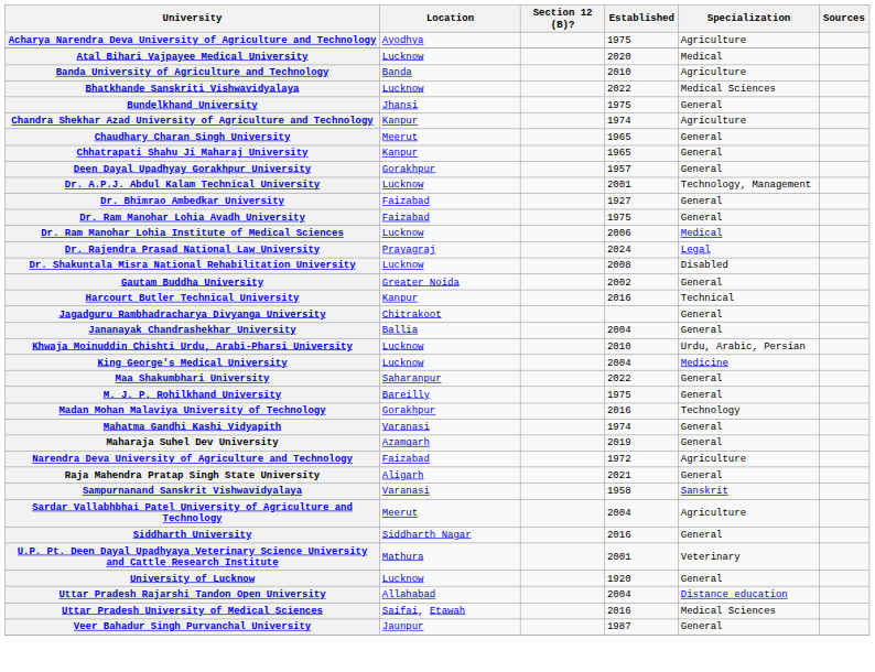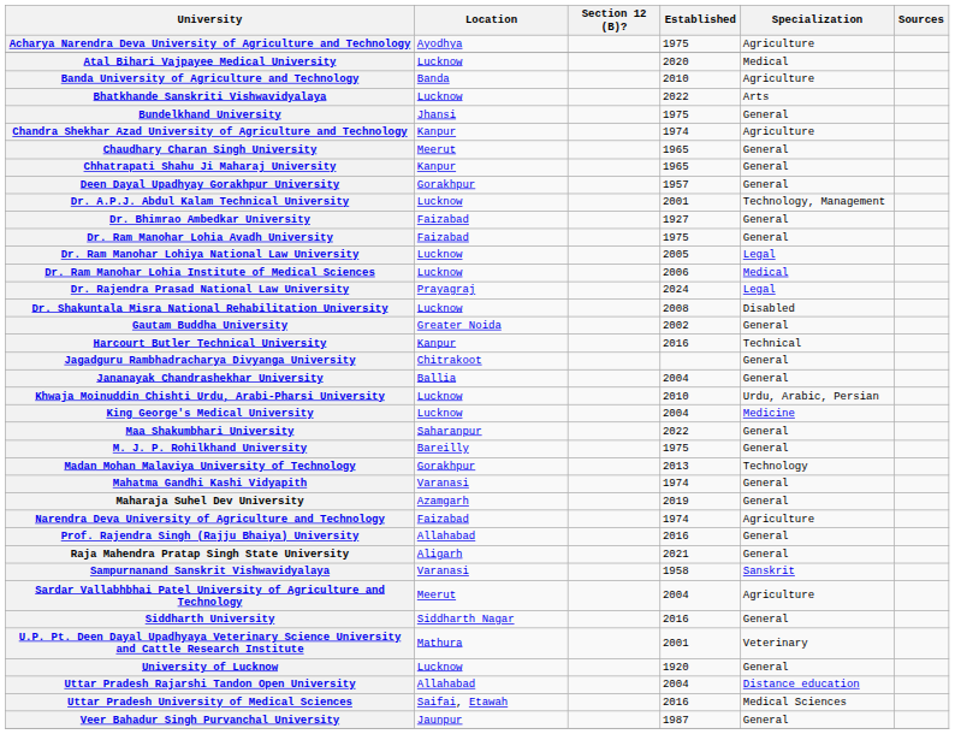 <table class="wikitable sortable collapsible plainrowheaders" border="1" style="text-align:left; width:90%">
 <tr>
 <th scope="col" style="width: 40%;">University</th>
 <th scope="col" style="width: 15%;">Location</th>
 <th scope="col" style="width: 9%;">Section 12 (B)?</th>
 <th scope="col" style="width: 5%;">Established</th>
 <th scope="col" style="width: 15%;">Specialization</th>
 <th scope="col" style="width: 5%;" class="unsortable">Sources</th>
 </tr>
 <tr>
 <th scope="row"><a href='#'>Acharya Narendra Deva University of Agriculture and Technology</a></th>
 <td><a href='#'>Ayodhya</a></td>
 <td></td>
 <td>1975</td>
 <td>Agriculture</td>
 <td></td>
 </tr>
 <tr>
 </tr>
 <tr>
 <th scope="row"><a href='#'>Atal Bihari Vajpayee Medical University</a></th>
 <td><a href='#'>Lucknow</a></td>
 <td></td>
 <td>2020</td>
 <td>Medical</td>
 <td></td>
 </tr>
 <tr>
 <th scope="row"><a href='#'>Banda University of Agriculture and Technology</a></th>
 <td><a href='#'>Banda</a></td>
 <td></td>
 <td>2010</td>
 <td>Agriculture</td>
 <td></td>
 </tr>
 <tr>
 <th scope="row"><a href='#'>Bhatkhande Sanskriti Vishwavidyalaya</a></th>
 <td><a href='#'>Lucknow</a></td>
 <td></td>
 <td>2022</td>
-<td>Medical Sciences</td>
+<td>Arts</td>
 <td></td>
 </tr>
 <tr>
 <th scope="row"><a href='#'>Bundelkhand University</a></th>
 <td><a href='#'>Jhansi</a></td>
 <td></td>
 <td>1975</td>
 <td>General</td>
 <td></td>
 </tr>
 <tr>
 <th scope="row"><a href='#'>Chandra Shekhar Azad University of Agriculture and Technology</a></th>
 <td><a href='#'>Kanpur</a></td>
 <td></td>
 <td>1974</td>
 <td>Agriculture</td>
 <td></td>
 </tr>
 <tr>
 <th scope="row"><a href='#'>Chaudhary Charan Singh University</a></th>
 <td><a href='#'>Meerut</a></td>
 <td></td>
 <td>1965</td>
 <td>General</td>
 <td></td>
 </tr>
 <tr>
 <th scope="row"><a href='#'>Chhatrapati Shahu Ji Maharaj University</a></th>
 <td><a href='#'>Kanpur</a></td>
 <td></td>
 <td>1965</td>
 <td>General</td>
 <td></td>
 </tr>
 <tr>
 <th scope="row"><a href='#'>Deen Dayal Upadhyay Gorakhpur University</a></th>
 <td><a href='#'>Gorakhpur</a></td>
 <td></td>
 <td>1957</td>
 <td>General</td>
 <td></td>
 </tr>
 <tr>
 <th scope="row"><a href='#'>Dr. A.P.J. Abdul Kalam Technical University</a></th>
 <td><a href='#'>Lucknow</a></td>
 <td></td>
 <td>2001</td>
 <td>Technology, Management</td>
 <td></td>
 </tr>
 <tr>
 <th scope="row"><a href='#'>Dr. Bhimrao Ambedkar University</a></th>
 <td><a href='#'>Faizabad</a></td>
 <td></td>
 <td>1927</td>
 <td>General</td>
 <td></td>
 </tr>
 <tr>
 <th scope="row"><a href='#'>Dr. Ram Manohar Lohia Avadh University</a></th>
 <td><a href='#'>Faizabad</a></td>
 <td></td>
 <td>1975</td>
 <td>General</td>
+<td></td>
+</tr>
+<tr>
+<th scope="row"><a href='#'>Dr. Ram Manohar Lohiya National Law University</a></th>
+<td><a href='#'>Lucknow</a></td>
+<td></td>
+<td>2005</td>
+<td><a href='#'>Legal</a></td>
 <td></td>
 </tr>
 <tr>
 <th scope="row"><a href='#'>Dr. Ram Manohar Lohia Institute of Medical Sciences</a></th>
 <td><a href='#'>Lucknow</a></td>
 <td></td>
 <td>2006</td>
 <td><a href='#'>Medical</a></td>
 <td></td>
 </tr>
 <tr>
 <th scope="row"><a href='#'>Dr. Rajendra Prasad National Law University</a></th>
 <td><a href='#'>Prayagraj</a></td>
 <td></td>
 <td>2024</td>
 <td><a href='#'>Legal</a></td>
 <td></td>
 </tr>
 <tr>
 <th scope="row"><a href='#'>Dr. Shakuntala Misra National Rehabilitation University</a></th>
 <td><a href='#'>Lucknow</a></td>
 <td></td>
 <td>2008</td>
 <td>Disabled</td>
 <td></td>
 </tr>
 <tr>
 <th scope="row"><a href='#'>Gautam Buddha University</a></th>
 <td><a href='#'>Greater Noida</a></td>
 <td></td>
 <td>2002</td>
 <td>General</td>
 <td></td>
 </tr>
 <tr>
 <th scope="row"><a href='#'>Harcourt Butler Technical University</a></th>
 <td><a href='#'>Kanpur</a></td>
 <td></td>
 <td>2016</td>
 <td>Technical</td>
 <td></td>
 </tr>
 <tr>
 <th scope="row"><a href='#'>Jagadguru Rambhadracharya Divyanga University</a></th>
 <td><a href='#'>Chitrakoot</a></td>
 <td></td>
 <td></td>
 <td>General</td>
 <td></td>
 </tr>
 <tr>
 <th scope="row"><a href='#'>Jananayak Chandrashekhar University</a></th>
 <td><a href='#'>Ballia</a></td>
 <td></td>
 <td>2004</td>
 <td>General</td>
 <td></td>
 </tr>
 <tr>
 <th scope="row"><a href='#'>Khwaja Moinuddin Chishti Urdu, Arabi-Pharsi University</a></th>
 <td><a href='#'>Lucknow</a></td>
 <td></td>
 <td>2010</td>
 <td>Urdu, Arabic, Persian</td>
 <td></td>
 </tr>
 <tr>
 <th scope="row"><a href='#'>King George's Medical University</a></th>
 <td><a href='#'>Lucknow</a></td>
 <td></td>
 <td>2004</td>
 <td><a href='#'>Medicine</a></td>
 <td></td>
 </tr>
 <tr>
 <th scope="row"><a href='#'>Maa Shakumbhari University</a></th>
 <td><a href='#'>Saharanpur</a></td>
 <td></td>
 <td>2022</td>
 <td>General</td>
 <td></td>
 </tr>
 <tr>
 <th scope="row"><a href='#'>M. J. P. Rohilkhand University</a></th>
 <td><a href='#'>Bareilly</a></td>
 <td></td>
 <td>1975</td>
 <td>General</td>
 <td></td>
 </tr>
 <tr>
 <th scope="row"><a href='#'>Madan Mohan Malaviya University of Technology</a></th>
 <td><a href='#'>Gorakhpur</a></td>
 <td></td>
-<td>2016</td>
+<td>2013</td>
 <td>Technology</td>
 <td></td>
 </tr>
 <tr>
 <th scope="row"><a href='#'>Mahatma Gandhi Kashi Vidyapith</a></th>
 <td><a href='#'>Varanasi</a></td>
 <td></td>
 <td>1974</td>
 <td>General</td>
 <td></td>
 </tr>
 <tr>
 <th scope="row">Maharaja Suhel Dev University</th>
 <td><a href='#'>Azamgarh</a></td>
 <td></td>
 <td>2019</td>
 <td>General</td>
 <td></td>
 </tr>
 <tr>
 <th scope="row"><a href='#'>Narendra Deva University of Agriculture and Technology</a></th>
 <td><a href='#'>Faizabad</a></td>
 <td></td>
-<td>1972</td>
+<td>1974</td>
 <td>Agriculture</td>
+<td></td>
+</tr>
+<tr>
+<th scope="row"><a href='#'>Prof. Rajendra Singh (Rajju Bhaiya) University</a></th>
+<td><a href='#'>Allahabad</a></td>
+<td></td>
+<td>2016</td>
+<td>General</td>
 <td></td>
 </tr>
 <tr>
 <th scope="row">Raja Mahendra Pratap Singh State University</th>
 <td><a href='#'>Aligarh</a></td>
 <td></td>
 <td>2021</td>
 <td>General</td>
 <td></td>
 </tr>
 <tr>
 <th scope="row"><a href='#'>Sampurnanand Sanskrit Vishwavidyalaya</a></th>
 <td><a href='#'>Varanasi</a></td>
 <td></td>
 <td>1958</td>
 <td><a href='#'>Sanskrit</a></td>
 <td></td>
 </tr>
 <tr>
 <th scope="row"><a href='#'>Sardar Vallabhbhai Patel University of Agriculture and Technology</a></th>
 <td><a href='#'>Meerut</a></td>
 <td></td>
 <td>2004</td>
 <td>Agriculture</td>
 <td></td>
 </tr>
 <tr>
 <th scope="row"><a href='#'>Siddharth University</a></th>
 <td><a href='#'>Siddharth Nagar</a></td>
 <td></td>
 <td>2016</td>
 <td>General</td>
 <td></td>
 </tr>
 <tr>
 <th scope="row"><a href='#'>U.P. Pt. Deen Dayal Upadhyaya Veterinary Science University and Cattle Research Institute</a></th>
 <td><a href='#'>Mathura</a></td>
 <td></td>
 <td>2001</td>
 <td>Veterinary</td>
 <td></td>
 </tr>
 <tr>
 <th scope="row"><a href='#'>University of Lucknow</a></th>
 <td><a href='#'>Lucknow</a></td>
 <td></td>
 <td>1920</td>
 <td>General</td>
 <td></td>
 </tr>
 <tr>
 <th scope="row"><a href='#'>Uttar Pradesh Rajarshi Tandon Open University</a></th>
 <td><a href='#'>Allahabad</a></td>
 <td></td>
 <td>2004</td>
 <td><a href='#'>Distance education</a></td>
 <td></td>
 </tr>
 <tr>
 <th scope="row"><a href='#'>Uttar Pradesh University of Medical Sciences</a></th>
 <td><a href='#'>Saifai</a>, <a href='#'>Etawah</a></td>
 <td></td>
 <td>2016</td>
 <td>Medical Sciences</td>
 <td></td>
 </tr>
 <tr>
 <th scope="row"><a href='#'>Veer Bahadur Singh Purvanchal University</a></th>
 <td><a href='#'>Jaunpur</a></td>
 <td></td>
 <td>1987</td>
 <td>General</td>
 <td></td>
 </tr>
 <tr>
 </tr>
 </table>
